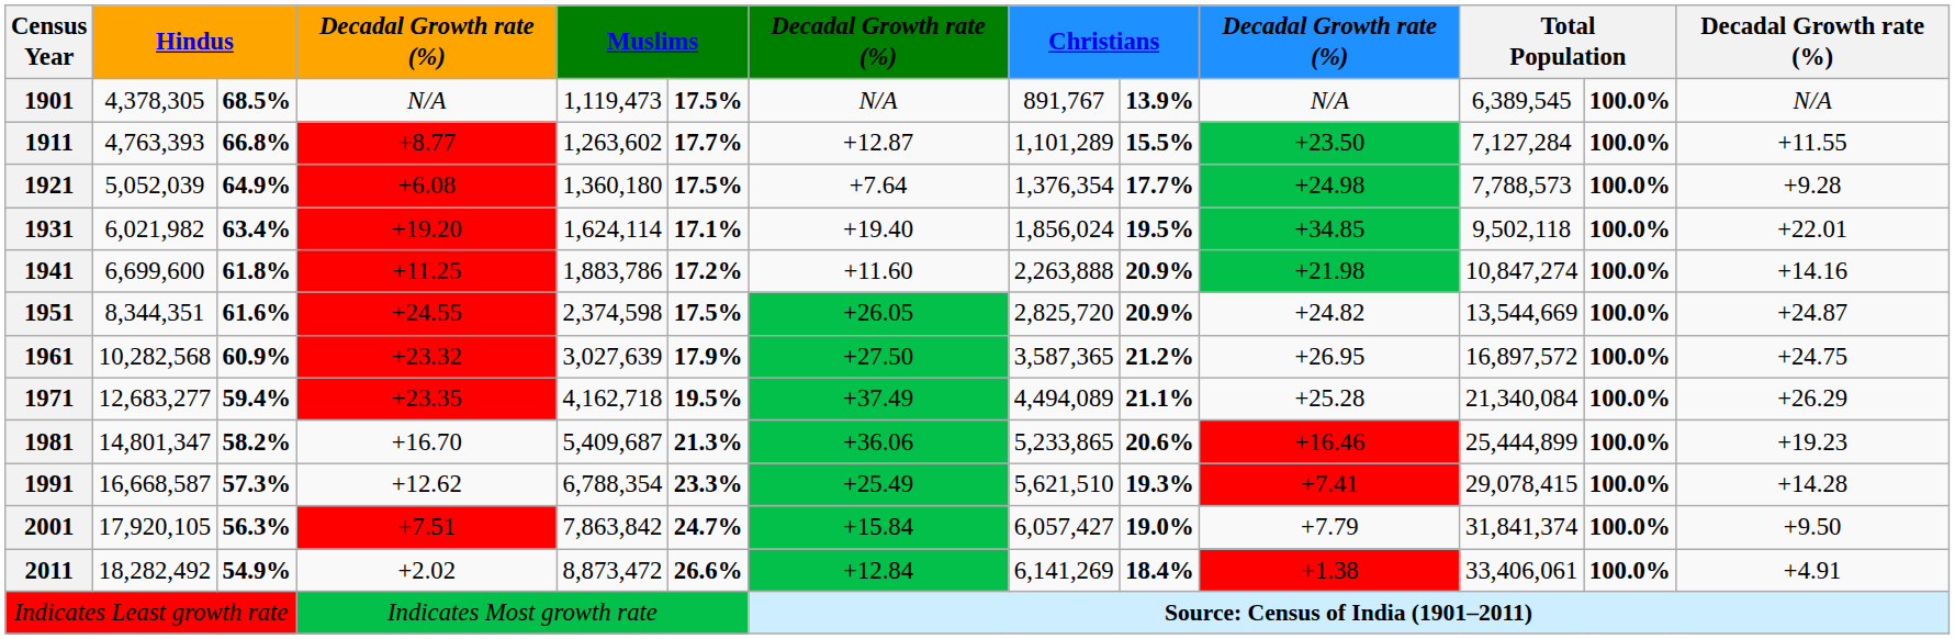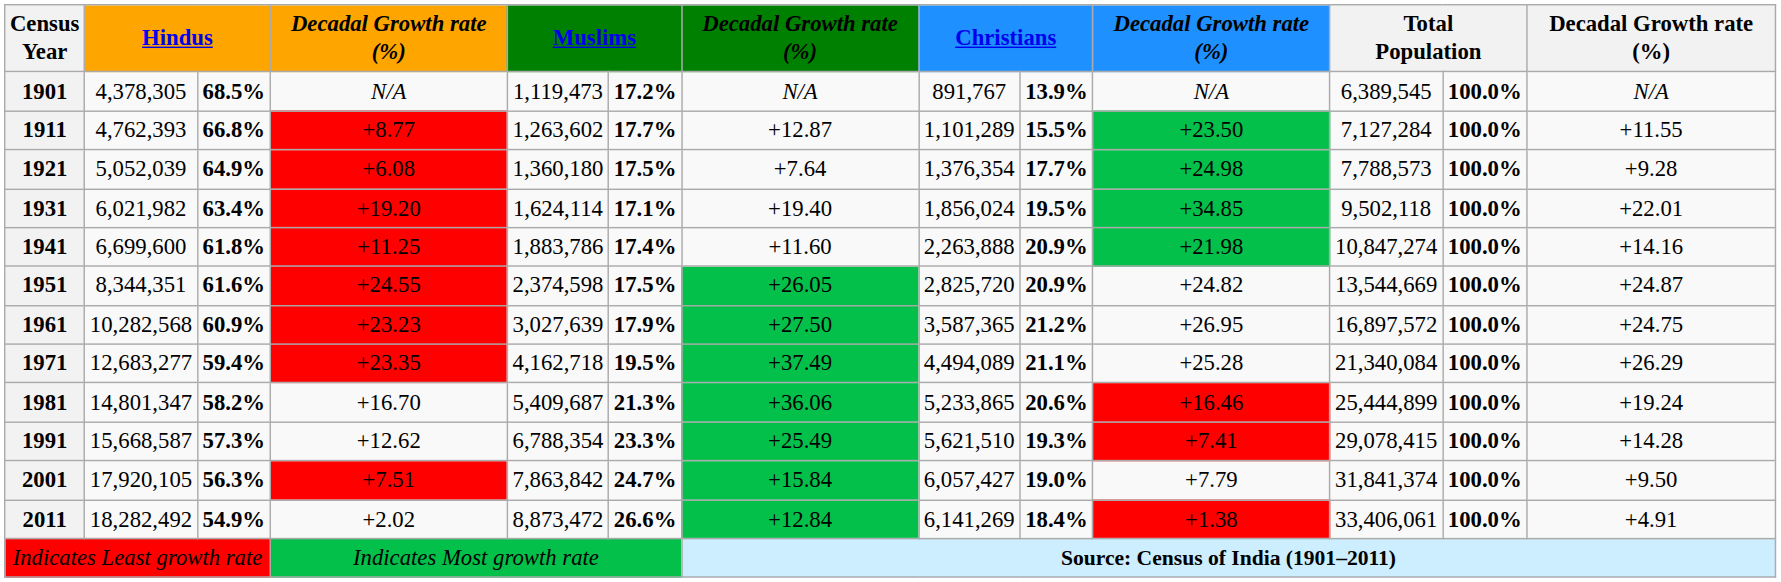 <table class="wikitable sortable" style="line-height:20px;text-align:center;">
 <tr>
 <th>Census<br>Year</th>
 <td colspan="2" style="background:Orange;"><a href='#'><span><strong>Hindus</strong></span></a></td>
 <td style="background:Orange;"><span><strong><em>Decadal Growth rate (%)</em></strong></span></td>
 <td colspan="2" style="background:Green;"><a href='#'><span><strong>Muslims</strong></span></a></td>
 <td style="background:Green;"><span><strong><em>Decadal Growth rate (%)</em></strong></span></td>
 <td colspan="2" style="background:DodgerBlue;"><a href='#'><span><strong>Christians</strong></span></a></td>
 <td style="background:DodgerBlue;"><span><strong><em>Decadal Growth rate (%)</em></strong></span></td>
 <th colspan="2">Total<br>Population</th>
 <th>Decadal Growth rate (%)</th>
 </tr>
 <tr>
 <th>1901</th>
 <td>4,378,305</td>
 <td><strong>68.5%</strong></td>
 <td><em>N/A</em></td>
 <td>1,119,473</td>
-<td><strong>17.5%</strong></td>
+<td><strong>17.2%</strong></td>
 <td><em>N/A</em></td>
 <td>891,767</td>
 <td><strong>13.9%</strong></td>
 <td><em>N/A</em></td>
 <td>6,389,545</td>
 <td><strong>100.0%</strong></td>
 <td><em>N/A</em></td>
 </tr>
 <tr>
 <th>1911</th>
-<td>4,763,393</td>
+<td>4,762,393</td>
 <td><strong>66.8%</strong></td>
 <td style="background:red;"><span>+8.77</span></td>
 <td>1,263,602</td>
 <td><strong>17.7%</strong></td>
 <td>+12.87</td>
 <td>1,101,289</td>
 <td><strong>15.5%</strong></td>
 <td style="background:#03c04a;"><span>+23.50</span></td>
 <td>7,127,284</td>
 <td><strong>100.0%</strong></td>
 <td>+11.55</td>
 </tr>
 <tr>
 <th>1921</th>
 <td>5,052,039</td>
 <td><strong>64.9%</strong></td>
 <td style="background:red;"><span>+6.08</span></td>
 <td>1,360,180</td>
 <td><strong>17.5%</strong></td>
 <td>+7.64</td>
 <td>1,376,354</td>
 <td><strong>17.7%</strong></td>
 <td style="background:#03c04a;"><span>+24.98</span></td>
 <td>7,788,573</td>
 <td><strong>100.0%</strong></td>
 <td>+9.28</td>
 </tr>
 <tr>
 <th>1931</th>
 <td>6,021,982</td>
 <td><strong>63.4%</strong></td>
 <td style="background:red;"><span>+19.20</span></td>
 <td>1,624,114</td>
 <td><strong>17.1%</strong></td>
 <td>+19.40</td>
 <td>1,856,024</td>
 <td><strong>19.5%</strong></td>
 <td style="background:#03c04a;"><span>+34.85</span></td>
 <td>9,502,118</td>
 <td><strong>100.0%</strong></td>
 <td>+22.01</td>
 </tr>
 <tr>
 <th>1941</th>
 <td>6,699,600</td>
 <td><strong>61.8%</strong></td>
 <td style="background:red;"><span>+11.25</span></td>
 <td>1,883,786</td>
-<td><strong>17.2%</strong></td>
+<td><strong>17.4%</strong></td>
 <td>+11.60</td>
 <td>2,263,888</td>
 <td><strong>20.9%</strong></td>
 <td style="background:#03c04a;"><span>+21.98</span></td>
 <td>10,847,274</td>
 <td><strong>100.0%</strong></td>
 <td>+14.16</td>
 </tr>
 <tr>
 <th>1951</th>
 <td>8,344,351</td>
 <td><strong>61.6%</strong></td>
 <td style="background:red;"><span>+24.55</span></td>
 <td>2,374,598</td>
 <td><strong>17.5%</strong></td>
 <td style="background:#03c04a;"><span>+26.05</span></td>
 <td>2,825,720</td>
 <td><strong>20.9%</strong></td>
 <td>+24.82</td>
 <td>13,544,669</td>
 <td><strong>100.0%</strong></td>
 <td>+24.87</td>
 </tr>
 <tr>
 <th>1961</th>
 <td>10,282,568</td>
 <td><strong>60.9%</strong></td>
-<td style="background:red;"><span>+23.32</span></td>
+<td style="background:red;"><span>+23.23</span></td>
 <td>3,027,639</td>
 <td><strong>17.9%</strong></td>
 <td style="background:#03c04a;"><span>+27.50</span></td>
 <td>3,587,365</td>
 <td><strong>21.2%</strong></td>
 <td>+26.95</td>
 <td>16,897,572</td>
 <td><strong>100.0%</strong></td>
 <td>+24.75</td>
 </tr>
 <tr>
 <th>1971</th>
 <td>12,683,277</td>
 <td><strong>59.4%</strong></td>
 <td style="background:red;"><span>+23.35</span></td>
 <td>4,162,718</td>
 <td><strong>19.5%</strong></td>
 <td style="background:#03c04a;"><span>+37.49</span></td>
 <td>4,494,089</td>
 <td><strong>21.1%</strong></td>
 <td>+25.28</td>
 <td>21,340,084</td>
 <td><strong>100.0%</strong></td>
 <td>+26.29</td>
 </tr>
 <tr>
 <th>1981</th>
 <td>14,801,347</td>
 <td><strong>58.2%</strong></td>
 <td>+16.70</td>
 <td>5,409,687</td>
 <td><strong>21.3%</strong></td>
 <td style="background:#03c04a;"><span>+36.06</span></td>
 <td>5,233,865</td>
 <td><strong>20.6%</strong></td>
 <td style="background:red;"><span>+16.46</span></td>
 <td>25,444,899</td>
 <td><strong>100.0%</strong></td>
-<td>+19.23</td>
+<td>+19.24</td>
 </tr>
 <tr>
 <th>1991</th>
-<td>16,668,587</td>
+<td>15,668,587</td>
 <td><strong>57.3%</strong></td>
 <td>+12.62</td>
 <td>6,788,354</td>
 <td><strong>23.3%</strong></td>
 <td style="background:#03c04a;"><span>+25.49</span></td>
 <td>5,621,510</td>
 <td><strong>19.3%</strong></td>
 <td style="background:red;"><span>+7.41</span></td>
 <td>29,078,415</td>
 <td><strong>100.0%</strong></td>
 <td>+14.28</td>
 </tr>
 <tr>
 <th>2001</th>
 <td>17,920,105</td>
 <td><strong>56.3%</strong></td>
 <td style="background:red;"><span>+7.51</span></td>
 <td>7,863,842</td>
 <td><strong>24.7%</strong></td>
 <td style="background:#03c04a;"><span>+15.84</span></td>
 <td>6,057,427</td>
 <td><strong>19.0%</strong></td>
 <td>+7.79</td>
 <td>31,841,374</td>
 <td><strong>100.0%</strong></td>
 <td>+9.50</td>
 </tr>
 <tr>
 <th>2011</th>
 <td>18,282,492</td>
 <td><strong>54.9%</strong></td>
 <td>+2.02</td>
 <td>8,873,472</td>
 <td><strong>26.6%</strong></td>
 <td style="background:#03c04a;"><span>+12.84</span></td>
 <td>6,141,269</td>
 <td><strong>18.4%</strong></td>
 <td style="background:red;"><span>+1.38</span></td>
 <td>33,406,061</td>
 <td><strong>100.0%</strong></td>
 <td>+4.91</td>
 </tr>
 <tr>
 <td colspan="3" style="background:red;"><span><em>Indicates Least growth rate</em></span></td>
 <td colspan="3" style="background:#03c04a;"><span><em>Indicates Most growth rate</em></span></td>
 <td colspan="7" style="font-size:95%; background:#cef; text-align:center;"><strong>Source: Census of India (1901–2011)</strong></td>
 </tr>
 </table>
